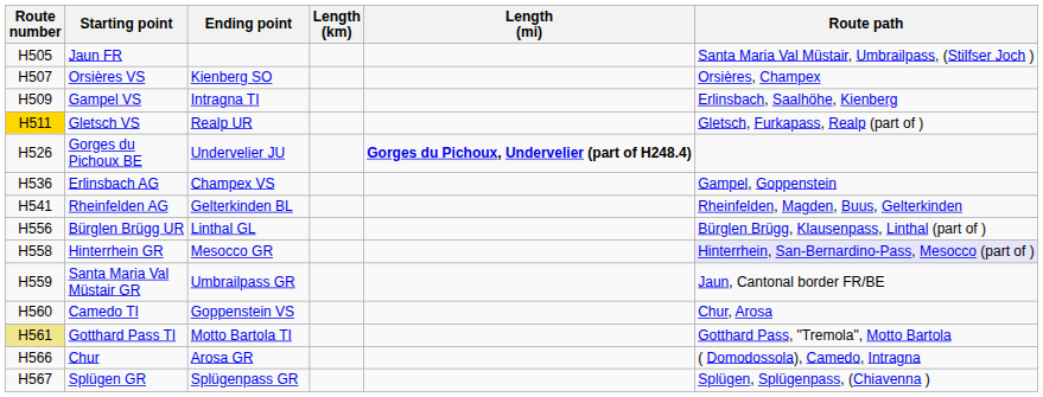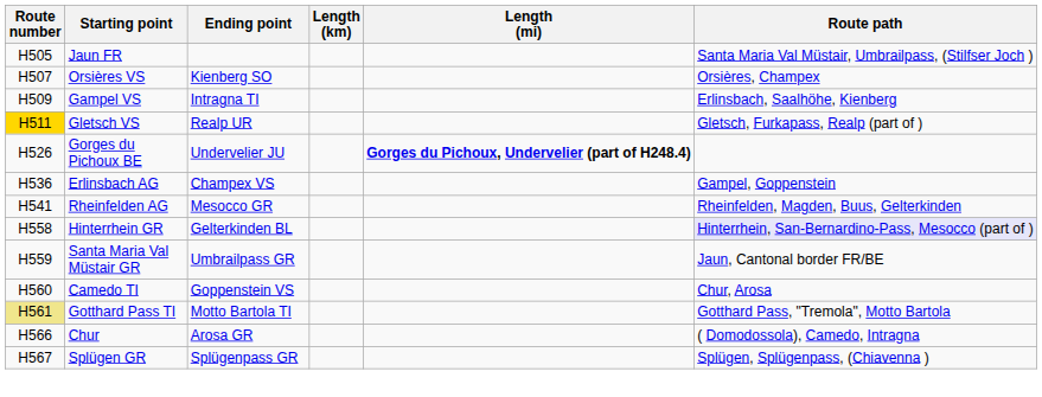 <table class="wikitable zebra">
 <tr>
 <th width=60px>Route number</th>
 <th width=130px>Starting point</th>
 <th width=130px>Ending point</th>
 <th>Length<br>(km)</th>
 <th>Length<br>(mi)</th>
 <th>Route path</th>
 </tr>
 <tr>
 <td align="center">H505</td>
 <td><a href='#'>Jaun FR</a></td>
 <td></td>
 <td></td>
 <td></td>
 <td><a href='#'>Santa Maria Val Müstair</a>, <a href='#'>Umbrailpass</a>, (<a href='#'>Stilfser Joch</a> )</td>
 </tr>
 <tr>
 <td align="center">H507</td>
 <td><a href='#'>Orsières VS</a></td>
 <td><a href='#'>Kienberg SO</a></td>
 <td></td>
 <td></td>
 <td><a href='#'>Orsières</a>, <a href='#'>Champex</a></td>
 </tr>
 <tr>
 <td align="center">H509</td>
 <td><a href='#'>Gampel VS</a></td>
 <td><a href='#'>Intragna TI</a></td>
 <td></td>
 <td></td>
 <td><a href='#'>Erlinsbach</a>, <a href='#'>Saalhöhe</a>, <a href='#'>Kienberg</a></td>
 </tr>
 <tr>
 <td align="center" style="background: gold;">H511</td>
 <td><a href='#'>Gletsch VS</a></td>
 <td><a href='#'>Realp UR</a></td>
 <td></td>
 <td></td>
 <td><a href='#'>Gletsch</a>, <a href='#'>Furkapass</a>, <a href='#'>Realp</a> (part of )</td>
 </tr>
 <tr>
 <td align="center">H526</td>
 <td><a href='#'>Gorges du Pichoux BE</a></td>
 <td><a href='#'>Undervelier JU</a></td>
 <td></td>
 <td><strong><a href='#'>Gorges du Pichoux</a>, <a href='#'>Undervelier</a> (part of H248.4)</strong></td>
 </tr>
 <tr>
 <td align="center">H536</td>
 <td><a href='#'>Erlinsbach AG</a></td>
 <td><a href='#'>Champex VS</a></td>
 <td></td>
 <td></td>
 <td><a href='#'>Gampel</a>, <a href='#'>Goppenstein</a></td>
 </tr>
 <tr>
 <td align="center">H541</td>
 <td><a href='#'>Rheinfelden AG</a></td>
-<td><a href='#'>Gelterkinden BL</a></td>
+<td><a href='#'>Mesocco GR</a></td>
 <td></td>
 <td></td>
 <td> <a href='#'>Rheinfelden</a>, <a href='#'>Magden</a>, <a href='#'>Buus</a>, <a href='#'>Gelterkinden</a></td>
 </tr>
 <tr>
-<td align="center">H556</td>
-<td><a href='#'>Bürglen Brügg UR</a></td>
-<td><a href='#'>Linthal GL</a></td>
-<td></td>
-<td></td>
-<td><a href='#'>Bürglen Brügg</a>, <a href='#'>Klausenpass</a>, <a href='#'>Linthal</a> (part of )</td>
-</tr>
-<tr>
 <td align="center">H558</td>
 <td><a href='#'>Hinterrhein GR</a></td>
-<td><a href='#'>Mesocco GR</a></td>
+<td><a href='#'>Gelterkinden BL</a></td>
 <td></td>
 <td></td>
 <td style="background: lavender;"><a href='#'>Hinterrhein</a>, <a href='#'>San-Bernardino-Pass</a>, <a href='#'>Mesocco</a> (part of )</td>
 </tr>
 <tr>
 <td align="center">H559</td>
 <td><a href='#'>Santa Maria Val Müstair GR</a></td>
 <td><a href='#'>Umbrailpass GR</a></td>
 <td></td>
 <td></td>
 <td> <a href='#'>Jaun</a>, Cantonal border FR/BE </td>
 </tr>
 <tr>
 <td align="center">H560</td>
 <td><a href='#'>Camedo TI</a></td>
 <td><a href='#'>Goppenstein VS</a></td>
 <td></td>
 <td></td>
 <td><a href='#'>Chur</a>, <a href='#'>Arosa</a></td>
 </tr>
 <tr>
 <td align="center" style="background: khaki;">H561</td>
 <td><a href='#'>Gotthard Pass TI</a></td>
 <td><a href='#'>Motto Bartola TI</a></td>
 <td></td>
 <td></td>
 <td><a href='#'>Gotthard Pass</a>, "Tremola", <a href='#'>Motto Bartola</a></td>
 </tr>
 <tr>
 <td align="center">H566</td>
 <td><a href='#'>Chur</a></td>
 <td><a href='#'>Arosa GR</a></td>
 <td></td>
 <td></td>
 <td>( <a href='#'>Domodossola</a>), <a href='#'>Camedo</a>, <a href='#'>Intragna</a></td>
 </tr>
 <tr>
 <td align="center">H567</td>
 <td><a href='#'>Splügen GR</a></td>
 <td><a href='#'>Splügenpass GR</a></td>
 <td></td>
 <td></td>
 <td><a href='#'>Splügen</a>, <a href='#'>Splügenpass</a>, (<a href='#'>Chiavenna</a> )</td>
 </tr>
 </table>
